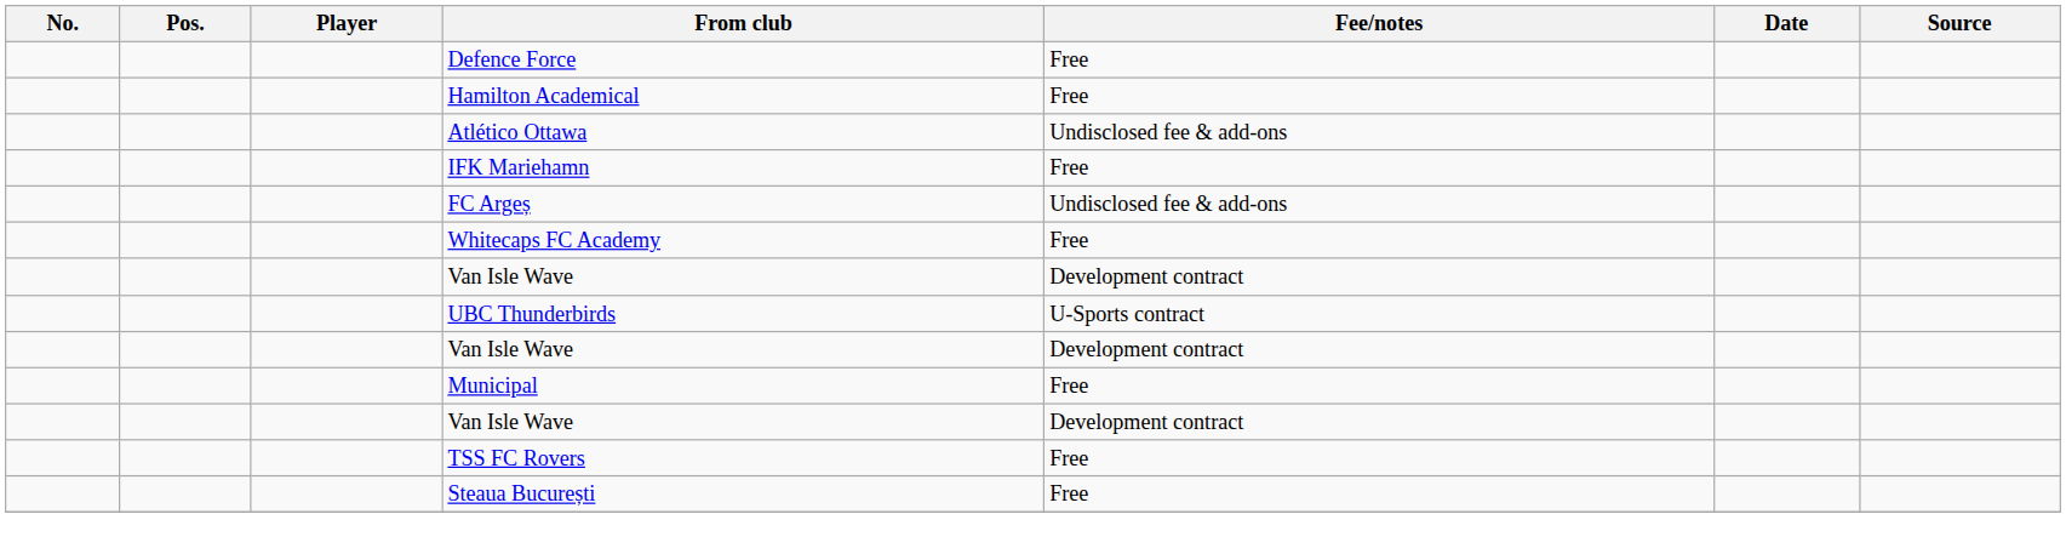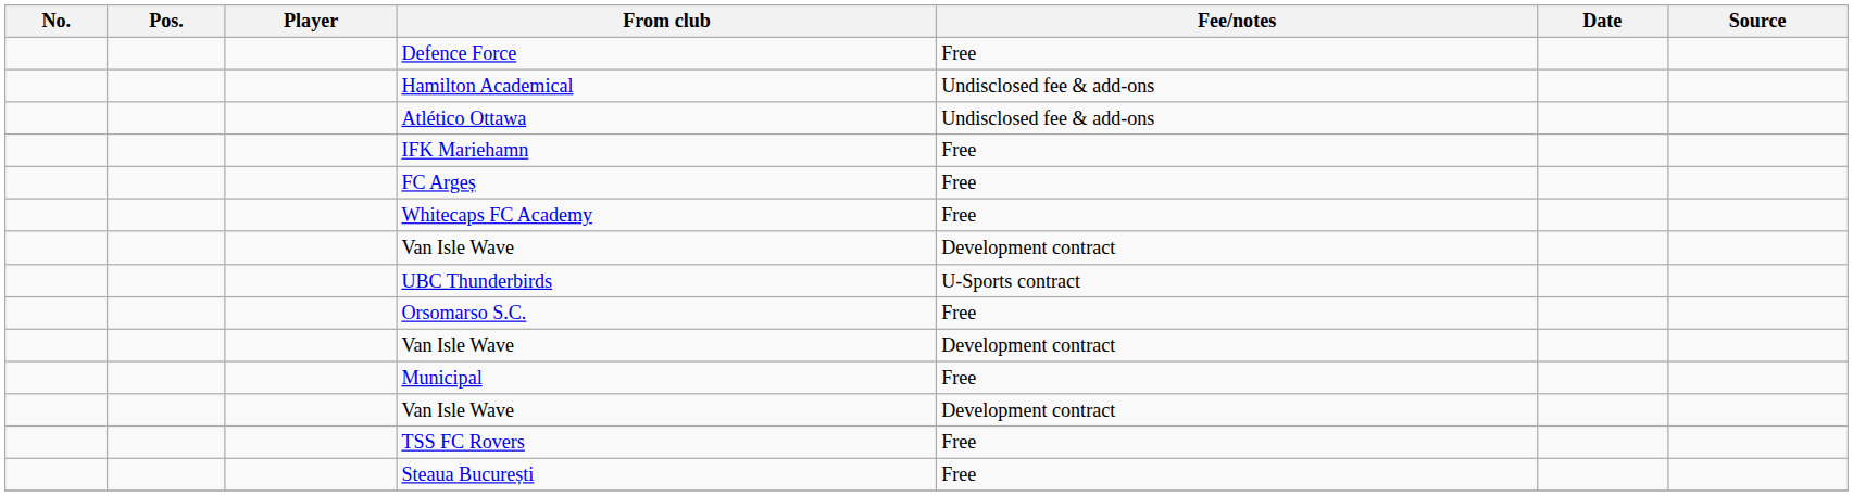 <table class="wikitable sortable" style="width:90%; font-size:95%;">
 <tr>
 <th>No.</th>
 <th>Pos.</th>
 <th>Player</th>
 <th>From club</th>
 <th>Fee/notes</th>
 <th>Date</th>
 <th>Source</th>
 </tr>
 <tr>
 <td align=center></td>
 <td align=center></td>
 <td></td>
 <td> <a href='#'>Defence Force</a></td>
 <td>Free</td>
 <td></td>
 <td></td>
 </tr>
 <tr>
 <td align=center></td>
 <td align=center></td>
 <td></td>
 <td> <a href='#'>Hamilton Academical</a></td>
-<td>Free</td>
+<td>Undisclosed fee & add-ons</td>
 <td></td>
 <td></td>
 </tr>
 <tr>
 <td align=center></td>
 <td align=center></td>
 <td></td>
 <td> <a href='#'>Atlético Ottawa</a></td>
 <td>Undisclosed fee & add-ons</td>
 <td></td>
 <td></td>
 </tr>
 <tr>
 <td align=center></td>
 <td align=center></td>
 <td></td>
 <td> <a href='#'>IFK Mariehamn</a></td>
 <td>Free</td>
 <td></td>
 <td></td>
 </tr>
 <tr>
 <td align=center></td>
 <td align=center></td>
 <td></td>
 <td> <a href='#'>FC Argeș</a></td>
-<td>Undisclosed fee & add-ons</td>
+<td>Free</td>
 <td></td>
 <td></td>
 </tr>
 <tr>
 <td align=center></td>
 <td align=center></td>
 <td></td>
 <td> <a href='#'>Whitecaps FC Academy</a></td>
 <td>Free</td>
 <td></td>
 <td></td>
 </tr>
 <tr>
 <td align=center></td>
 <td align=center></td>
 <td></td>
 <td> Van Isle Wave</td>
 <td>Development contract</td>
 <td></td>
 <td></td>
 </tr>
 <tr>
 <td align=center></td>
 <td align=center></td>
 <td></td>
 <td> <a href='#'>UBC Thunderbirds</a></td>
 <td>U-Sports contract</td>
+<td></td>
+<td></td>
+</tr>
+<tr>
+<td align=center></td>
+<td align=center></td>
+<td></td>
+<td> <a href='#'>Orsomarso S.C.</a></td>
+<td>Free</td>
 <td></td>
 <td></td>
 </tr>
 <tr>
 <td align=center></td>
 <td align=center></td>
 <td></td>
 <td> Van Isle Wave</td>
 <td>Development contract</td>
 <td></td>
 <td></td>
 </tr>
 <tr>
 <td align=center></td>
 <td align=center></td>
 <td></td>
 <td> <a href='#'>Municipal</a></td>
 <td>Free</td>
 <td></td>
 <td></td>
 </tr>
 <tr>
 <td align=center></td>
 <td align=center></td>
 <td></td>
 <td> Van Isle Wave</td>
 <td>Development contract</td>
 <td></td>
 <td></td>
 </tr>
 <tr>
 <td align=center></td>
 <td align=center></td>
 <td></td>
 <td> <a href='#'>TSS FC Rovers</a></td>
 <td>Free</td>
 <td></td>
 <td></td>
 </tr>
 <tr>
 <td align=center></td>
 <td align=center></td>
 <td></td>
 <td> <a href='#'>Steaua București</a></td>
 <td>Free</td>
 <td></td>
 <td></td>
 </tr>
 <tr>
 </tr>
 </table>
